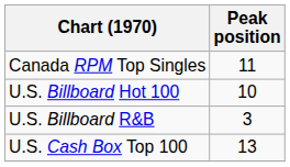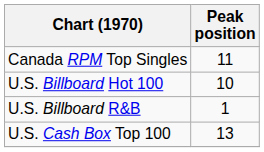 <table class="wikitable sortable">
 <tr>
 <th>Chart (1970)</th>
 <th>Peak<br>position</th>
 </tr>
 <tr>
 <td>Canada <em><a href='#'>RPM</a></em> Top Singles</td>
 <td style="text-align:center;">11</td>
 </tr>
 <tr>
 <td>U.S. <em><a href='#'>Billboard</a></em> <a href='#'>Hot 100</a></td>
 <td style="text-align:center;">10</td>
 </tr>
 <tr>
 <td>U.S. <em>Billboard</em> <a href='#'>R&B</a></td>
-<td style="text-align:center;">3</td>
+<td style="text-align:center;">1</td>
 </tr>
 <tr>
 <td>U.S. <a href='#'><em>Cash Box</em></a> Top 100</td>
 <td align="center">13</td>
 </tr>
 <tr>
 </tr>
 </table>
